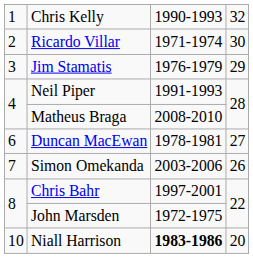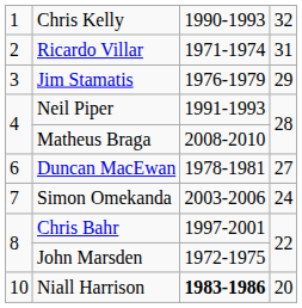 <table class="wikitable">
 <tr>
 </tr>
 <tr>
 <td>1</td>
 <td> Chris Kelly</td>
 <td>1990-1993</td>
 <td>32</td>
 </tr>
 <tr>
 <td>2</td>
 <td> <a href='#'>Ricardo Villar</a></td>
 <td>1971-1974</td>
-<td>30</td>
+<td>31</td>
 </tr>
 <tr>
 <td>3</td>
 <td> <a href='#'>Jim Stamatis</a></td>
 <td>1976-1979</td>
 <td>29</td>
 </tr>
 <tr>
 <td rowspan="2">4</td>
 <td> Neil Piper</td>
 <td>1991-1993</td>
 <td rowspan="2">28</td>
 </tr>
 <tr>
 <td> Matheus Braga</td>
 <td>2008-2010</td>
 </tr>
 <tr>
 <td>6</td>
 <td> <a href='#'>Duncan MacEwan</a></td>
 <td>1978-1981</td>
 <td>27</td>
 </tr>
 <tr>
 <td>7</td>
 <td> Simon Omekanda</td>
 <td>2003-2006</td>
-<td>26</td>
+<td>24</td>
 </tr>
 <tr>
 <td rowspan="2">8</td>
 <td> <a href='#'>Chris Bahr</a></td>
 <td>1997-2001</td>
 <td rowspan="2">22</td>
 </tr>
 <tr>
 <td> John Marsden</td>
 <td>1972-1975</td>
 </tr>
 <tr>
 <td>10</td>
 <td> Niall Harrison</td>
 <td><strong>1983-1986</strong></td>
 <td>20</td>
 </tr>
 </table>
